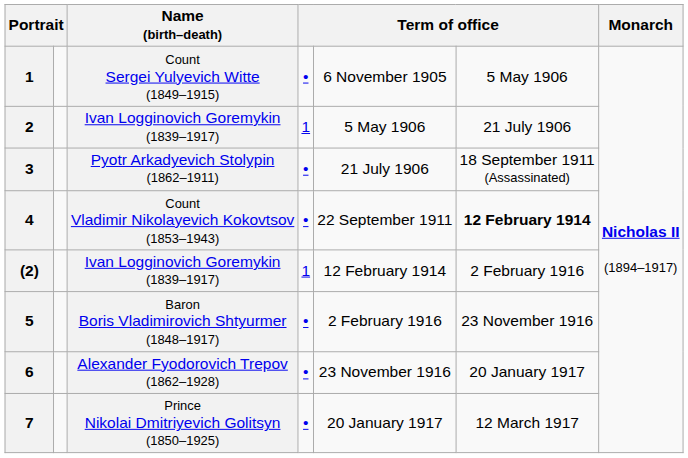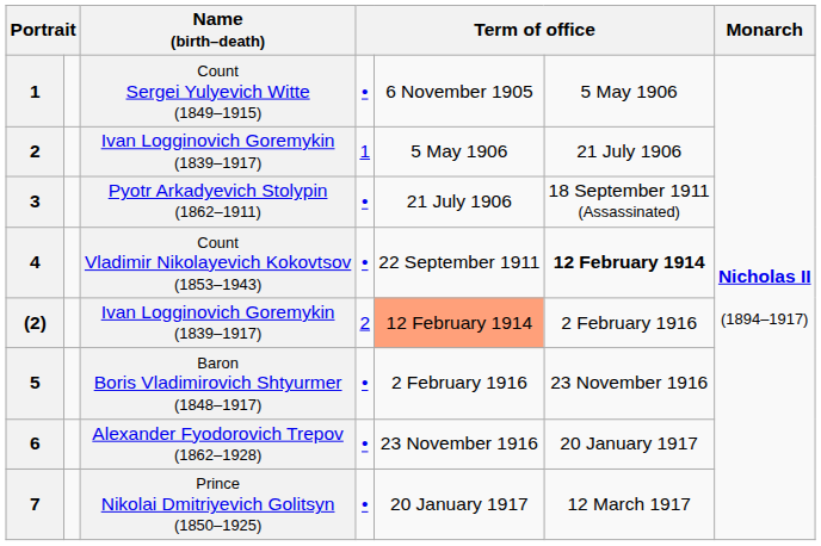 <table class="wikitable" style="margin:1em auto; text-align:center">
 <tr>
 <th colspan=2>Portrait</th>
 <th>Name<br><small>(birth–death)</small></th>
 <th colspan=3>Term of office</th>
 <th>Monarch</th>
 </tr>
 <tr>
 <th>1</th>
 <td></td>
 <th scope="row" style="font-weight:normal;"><small>Count</small><br><a href='#'>Sergei Yulyevich Witte</a><br><small>(1849–1915)</small></th>
 <td><a href='#'>•</a></td>
 <td>6 November 1905</td>
 <td>5 May 1906</td>
 <td rowspan=10><strong><a href='#'>Nicholas II</a></strong><br><br><small>(1894–1917)</small></td>
 </tr>
 <tr>
 <th>2</th>
 <td></td>
 <th scope="row" style="font-weight:normal;"><a href='#'>Ivan Logginovich Goremykin</a><br><small>(1839–1917)</small></th>
 <td><a href='#'>1</a></td>
 <td>5 May 1906</td>
 <td>21 July 1906</td>
 </tr>
 <tr>
 <th>3</th>
 <td></td>
 <th scope="row" style="font-weight:normal;"><a href='#'>Pyotr Arkadyevich Stolypin</a><br><small>(1862–1911)</small></th>
 <td><a href='#'>•</a></td>
 <td>21 July 1906</td>
 <td>18 September 1911<br><small>(Assassinated)</small></td>
 </tr>
 <tr>
 <th>4</th>
 <td></td>
 <th scope="row" style="font-weight:normal;"><small>Count</small><br><a href='#'>Vladimir Nikolayevich Kokovtsov</a><br><small>(1853–1943)</small></th>
 <td><a href='#'>•</a></td>
 <td>22 September 1911</td>
 <td><strong>12 February 1914</strong></td>
 </tr>
 <tr>
 <th>(2)</th>
 <td></td>
 <th scope="row" style="font-weight:normal;"><a href='#'>Ivan Logginovich Goremykin</a><br><small>(1839–1917)</small></th>
-<td><a href='#'>1</a></td>
-<td>12 February 1914</td>
+<td><a href='#'>2</a></td>
+<td style="background: lightsalmon;">12 February 1914</td>
 <td>2 February 1916</td>
 </tr>
 <tr>
 <th>5</th>
 <td></td>
 <th scope="row" style="font-weight:normal;"><small>Baron</small><br><a href='#'>Boris Vladimirovich Shtyurmer</a><br><small>(1848–1917)</small></th>
 <td><a href='#'>•</a></td>
 <td>2 February 1916</td>
 <td>23 November 1916</td>
 </tr>
 <tr>
 <th>6</th>
 <td></td>
 <th scope="row" style="font-weight:normal;"><a href='#'>Alexander Fyodorovich Trepov</a><br><small>(1862–1928)</small></th>
 <td><a href='#'>•</a></td>
 <td>23 November 1916</td>
 <td>20 January 1917</td>
 </tr>
 <tr>
 <th>7</th>
 <td></td>
 <th scope="row" style="font-weight:normal;"><small>Prince</small><br><a href='#'>Nikolai Dmitriyevich Golitsyn</a><br><small>(1850–1925)</small></th>
 <td><a href='#'>•</a></td>
 <td>20 January 1917</td>
 <td>12 March 1917</td>
 </tr>
 </table>
